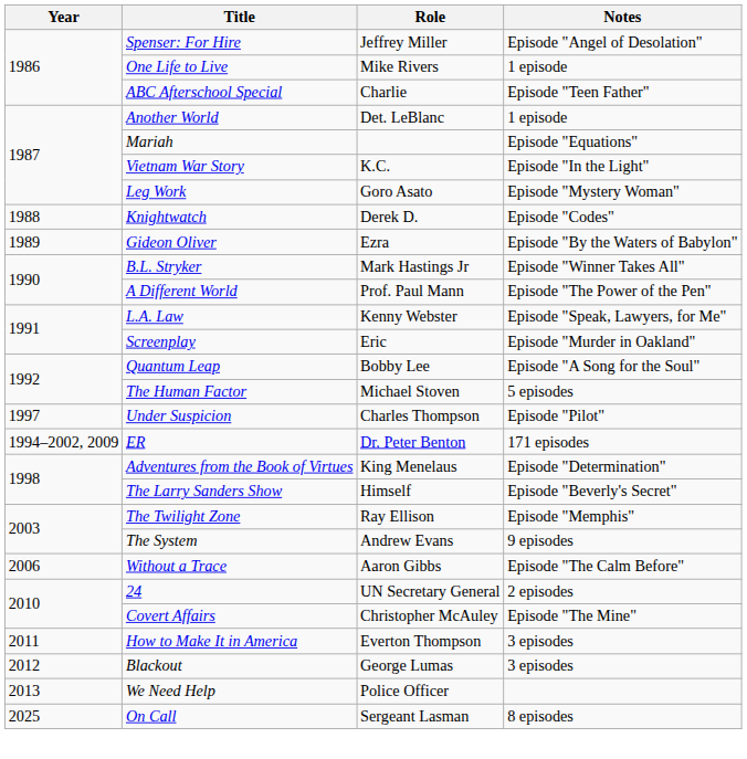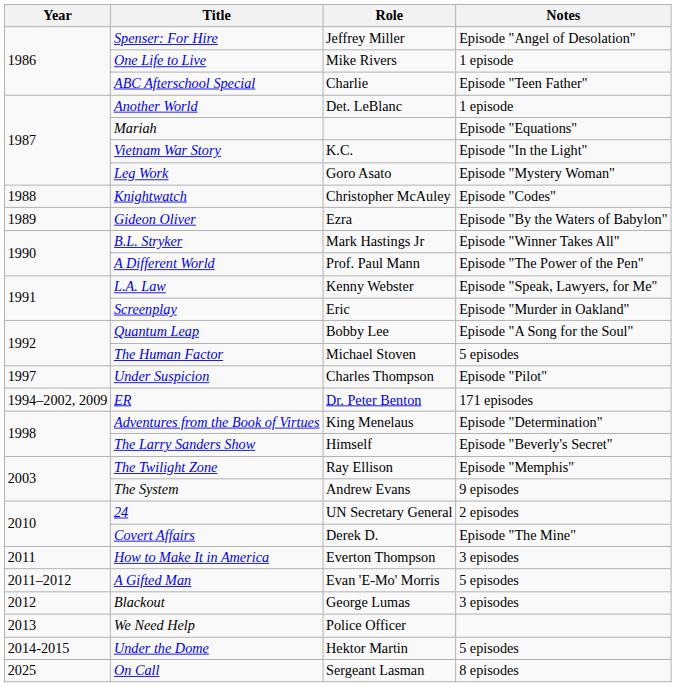 <table class="wikitable">
 <tr>
 <th>Year</th>
 <th>Title</th>
 <th>Role</th>
 <th>Notes</th>
 </tr>
 <tr>
 <td rowspan=3>1986</td>
 <td><em><a href='#'>Spenser: For Hire</a></em></td>
 <td>Jeffrey Miller</td>
 <td>Episode "Angel of Desolation"</td>
 </tr>
 <tr>
 <td><em><a href='#'>One Life to Live</a></em></td>
 <td>Mike Rivers</td>
 <td>1 episode</td>
 </tr>
 <tr>
 <td><em><a href='#'>ABC Afterschool Special</a></em></td>
 <td>Charlie</td>
 <td>Episode "Teen Father"</td>
 </tr>
 <tr>
 <td rowspan=4>1987</td>
 <td><em><a href='#'>Another World</a></em></td>
 <td>Det. LeBlanc</td>
 <td>1 episode</td>
 </tr>
 <tr>
 <td><em>Mariah</em></td>
 <td></td>
 <td>Episode "Equations"</td>
 </tr>
 <tr>
 <td><em><a href='#'>Vietnam War Story</a></em></td>
 <td>K.C.</td>
 <td>Episode "In the Light"</td>
 </tr>
 <tr>
 <td><em><a href='#'>Leg Work</a></em></td>
 <td>Goro Asato</td>
 <td>Episode "Mystery Woman"</td>
 </tr>
 <tr>
 <td>1988</td>
 <td><em><a href='#'>Knightwatch</a></em></td>
-<td>Derek D.</td>
+<td>Christopher McAuley</td>
 <td>Episode "Codes"</td>
 </tr>
 <tr>
 <td>1989</td>
 <td><em><a href='#'>Gideon Oliver</a></em></td>
 <td>Ezra</td>
 <td>Episode "By the Waters of Babylon"</td>
 </tr>
 <tr>
 <td rowspan=2>1990</td>
 <td><em><a href='#'>B.L. Stryker</a></em></td>
 <td>Mark Hastings Jr</td>
 <td>Episode "Winner Takes All"</td>
 </tr>
 <tr>
 <td><em><a href='#'>A Different World</a></em></td>
 <td>Prof. Paul Mann</td>
 <td>Episode "The Power of the Pen"</td>
 </tr>
 <tr>
 <td rowspan=2>1991</td>
 <td><em><a href='#'>L.A. Law</a></em></td>
 <td>Kenny Webster</td>
 <td>Episode "Speak, Lawyers, for Me"</td>
 </tr>
 <tr>
 <td><em><a href='#'>Screenplay</a></em></td>
 <td>Eric</td>
 <td>Episode "Murder in Oakland"</td>
 </tr>
 <tr>
 <td rowspan=2>1992</td>
 <td><em><a href='#'>Quantum Leap</a></em></td>
 <td>Bobby Lee</td>
 <td>Episode "A Song for the Soul"</td>
 </tr>
 <tr>
 <td><em><a href='#'>The Human Factor</a></em></td>
 <td>Michael Stoven</td>
 <td>5 episodes</td>
 </tr>
 <tr>
 <td>1997</td>
 <td><em><a href='#'>Under Suspicion</a></em></td>
 <td>Charles Thompson</td>
 <td>Episode "Pilot"</td>
 </tr>
 <tr>
 <td>1994–2002, 2009</td>
 <td><em><a href='#'>ER</a></em></td>
 <td><a href='#'>Dr. Peter Benton</a></td>
 <td>171 episodes</td>
 </tr>
 <tr>
 <td rowspan=2>1998</td>
 <td><em><a href='#'>Adventures from the Book of Virtues</a></em></td>
 <td>King Menelaus</td>
 <td>Episode "Determination"</td>
 </tr>
 <tr>
 <td><em><a href='#'>The Larry Sanders Show</a></em></td>
 <td>Himself</td>
 <td>Episode "Beverly's Secret"</td>
 </tr>
 <tr>
 <td rowspan=2>2003</td>
 <td><em><a href='#'>The Twilight Zone</a></em></td>
 <td>Ray Ellison</td>
 <td>Episode "Memphis"</td>
 </tr>
 <tr>
 <td><em>The System</em></td>
 <td>Andrew Evans</td>
 <td>9 episodes</td>
 </tr>
 <tr>
-<td>2006</td>
-<td><em><a href='#'>Without a Trace</a></em></td>
-<td>Aaron Gibbs</td>
-<td>Episode "The Calm Before"</td>
-</tr>
-<tr>
 <td rowspan=2>2010</td>
 <td><em><a href='#'>24</a></em></td>
 <td>UN Secretary General</td>
 <td>2 episodes</td>
 </tr>
 <tr>
 <td><em><a href='#'>Covert Affairs</a></em></td>
-<td>Christopher McAuley</td>
+<td>Derek D.</td>
 <td>Episode "The Mine"</td>
 </tr>
 <tr>
 <td>2011</td>
 <td><em><a href='#'>How to Make It in America</a></em></td>
 <td>Everton Thompson</td>
 <td>3 episodes</td>
+</tr>
+<tr>
+<td>2011–2012</td>
+<td><em><a href='#'>A Gifted Man</a></em></td>
+<td>Evan 'E-Mo' Morris</td>
+<td>5 episodes</td>
 </tr>
 <tr>
 <td>2012</td>
 <td><em>Blackout</em></td>
 <td>George Lumas</td>
 <td>3 episodes</td>
 </tr>
 <tr>
 <td>2013</td>
 <td><em>We Need Help</em></td>
 <td>Police Officer</td>
 </tr>
 <tr>
+<td>2014-2015</td>
+<td><em><a href='#'>Under the Dome</a></em></td>
+<td>Hektor Martin</td>
+<td>5 episodes</td>
+</tr>
+<tr>
 <td>2025</td>
 <td><em><a href='#'>On Call</a></em></td>
 <td>Sergeant Lasman</td>
 <td>8 episodes</td>
 </tr>
 </table>
